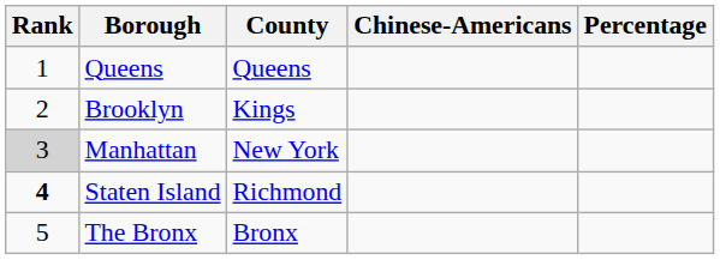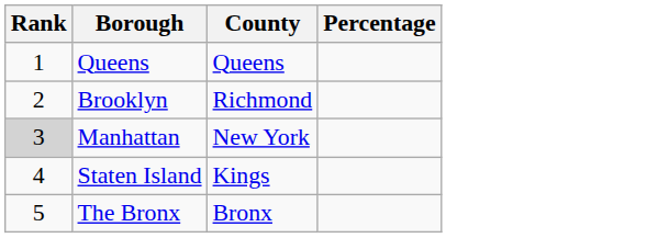 <table class="wikitable sortable">
 <tr>
 <th>Rank</th>
 <th>Borough</th>
 <th>County</th>
-<th>Chinese-Americans</th>
 <th>Percentage</th>
 </tr>
 <tr>
 <td align=center>1</td>
 <td><a href='#'>Queens</a> </td>
 <td><a href='#'>Queens</a></td>
 <td align=right></td>
-<td align=right></td>
 </tr>
 <tr>
 <td align=center>2</td>
 <td><a href='#'>Brooklyn</a> </td>
-<td><a href='#'>Kings</a></td>
-<td align=right></td>
+<td><a href='#'>Richmond</a></td>
 <td align=right></td>
 </tr>
 <tr>
 <td align=center style="background: lightgrey;">3</td>
 <td><a href='#'>Manhattan</a> </td>
 <td><a href='#'>New York</a></td>
 <td align=right></td>
-<td align=right></td>
 </tr>
 <tr>
-<td align=center><strong>4</strong></td>
+<td align=center>4</td>
 <td><a href='#'>Staten Island</a></td>
-<td><a href='#'>Richmond</a></td>
-<td align=right></td>
+<td><a href='#'>Kings</a></td>
 <td align=right></td>
 </tr>
 <tr>
 <td align=center>5</td>
 <td><a href='#'>The Bronx</a></td>
 <td><a href='#'>Bronx</a></td>
 <td align=right></td>
-<td align=right></td>
 </tr>
 </table>
